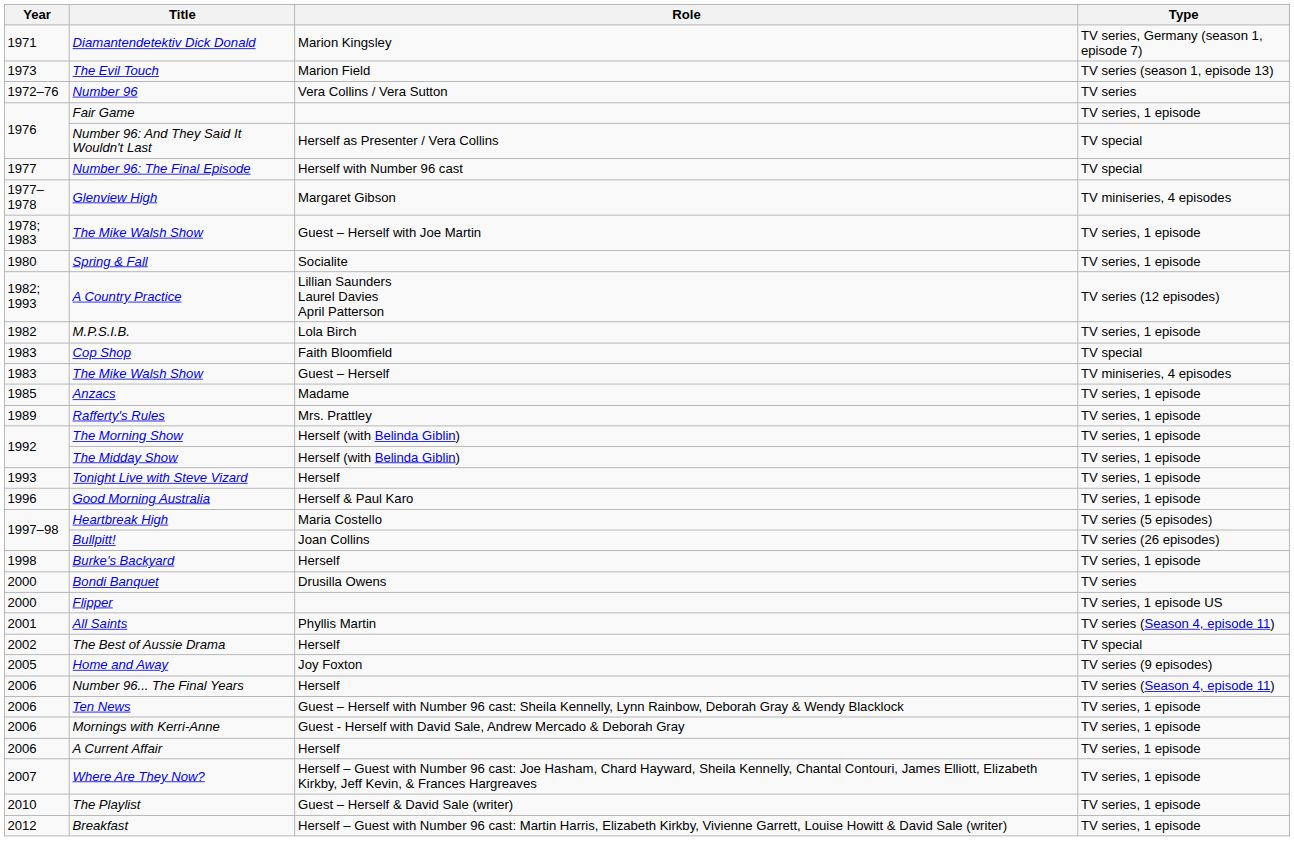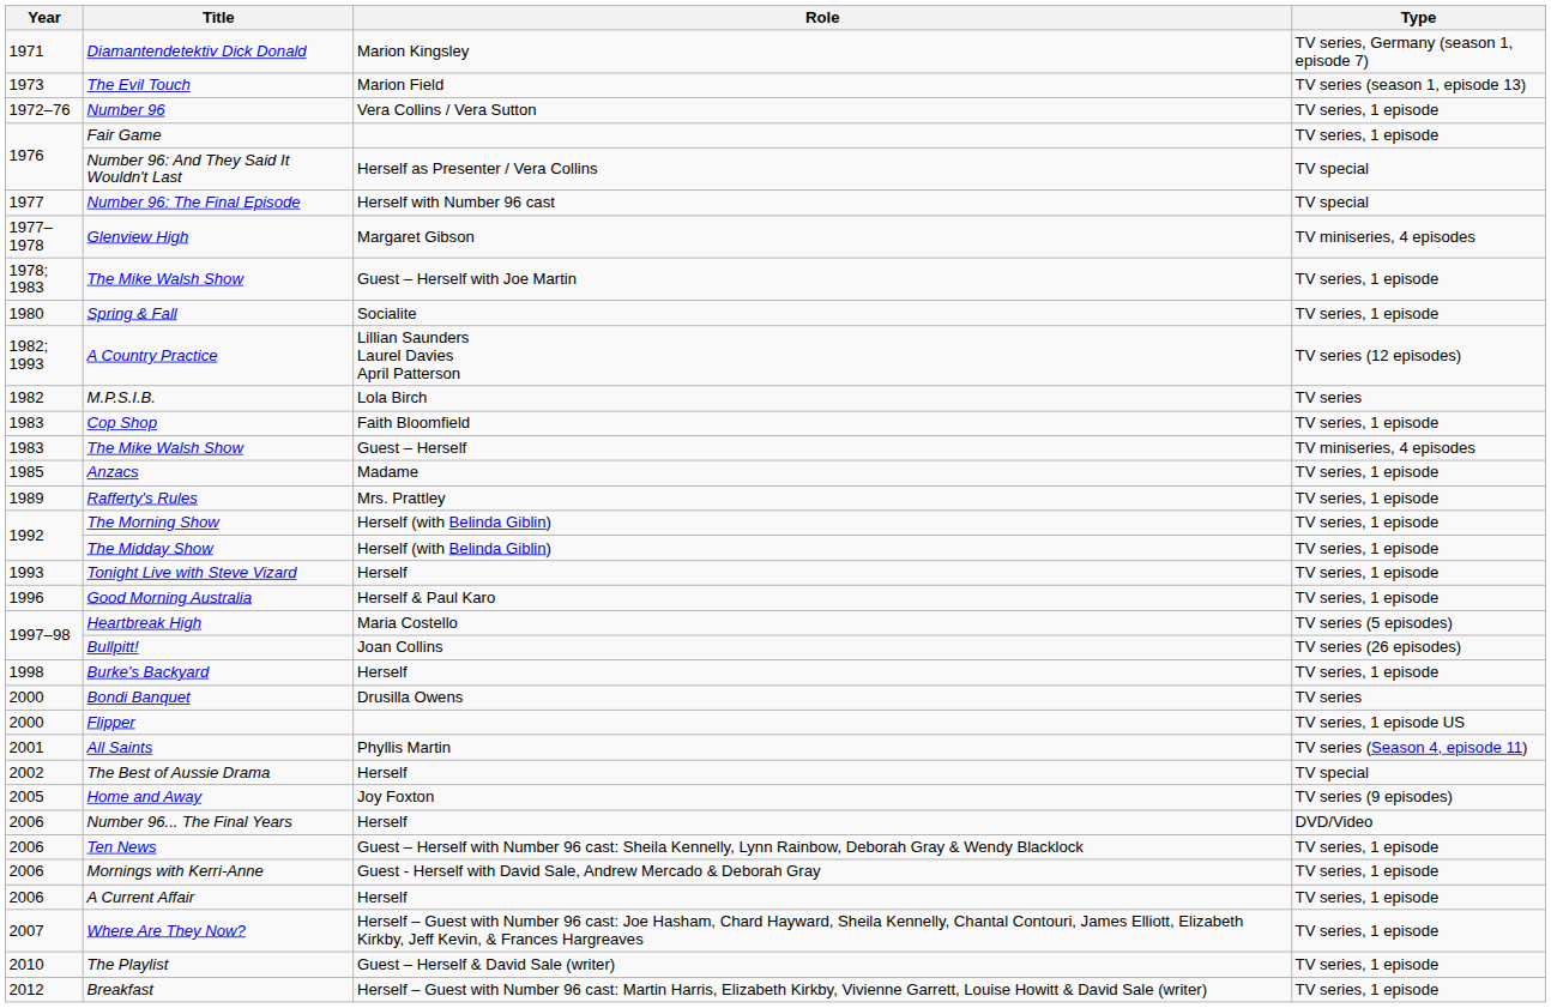 <table class="wikitable sortable plainrowheaders">
 <tr>
 <th scope="col">Year</th>
 <th scope="col">Title</th>
 <th scope="col">Role</th>
 <th scope="col">Type</th>
 </tr>
 <tr>
 <td>1971</td>
 <td><em><a href='#'>Diamantendetektiv Dick Donald</a></em></td>
 <td>Marion Kingsley</td>
 <td>TV series, Germany (season 1, episode 7)</td>
 </tr>
 <tr>
 <td>1973</td>
 <td><em><a href='#'>The Evil Touch</a></em></td>
 <td>Marion Field</td>
 <td>TV series (season 1, episode 13)</td>
 </tr>
 <tr>
 <td>1972–76</td>
 <td><em><a href='#'>Number 96</a></em></td>
 <td>Vera Collins / Vera Sutton</td>
-<td>TV series</td>
+<td>TV series, 1 episode</td>
 </tr>
 <tr>
 <td rowspan=2>1976</td>
 <td><em>Fair Game</em></td>
 <td></td>
 <td>TV series, 1 episode</td>
 </tr>
 <tr>
 <td><em>Number 96: And They Said It Wouldn't Last</em></td>
 <td>Herself as Presenter / Vera Collins</td>
 <td>TV special</td>
 </tr>
 <tr>
 <td>1977</td>
 <td><em><a href='#'>Number 96: The Final Episode</a></em></td>
 <td>Herself with Number 96 cast</td>
 <td>TV special</td>
 </tr>
 <tr>
 <td>1977–1978</td>
 <td><em><a href='#'>Glenview High</a></em></td>
 <td>Margaret Gibson</td>
 <td>TV miniseries, 4 episodes</td>
 </tr>
 <tr>
 <td>1978; 1983</td>
 <td><em><a href='#'>The Mike Walsh Show</a></em></td>
 <td>Guest – Herself with Joe Martin</td>
 <td>TV series, 1 episode</td>
 </tr>
 <tr>
 <td>1980</td>
 <td><em><a href='#'>Spring & Fall</a></em></td>
 <td>Socialite</td>
 <td>TV series, 1 episode</td>
 </tr>
 <tr>
 <td>1982; 1993</td>
 <td><em><a href='#'>A Country Practice</a></em></td>
 <td>Lillian Saunders<br>Laurel Davies<br>April Patterson</td>
 <td>TV series (12 episodes)</td>
 </tr>
 <tr>
 <td>1982</td>
 <td><em>M.P.S.I.B.</em></td>
 <td>Lola Birch</td>
-<td>TV series, 1 episode</td>
+<td>TV series</td>
 </tr>
 <tr>
 <td>1983</td>
 <td><em><a href='#'>Cop Shop</a></em></td>
 <td>Faith Bloomfield</td>
-<td>TV special</td>
+<td>TV series, 1 episode</td>
 </tr>
 <tr>
 <td>1983</td>
 <td><em><a href='#'>The Mike Walsh Show</a></em></td>
 <td>Guest – Herself</td>
 <td>TV miniseries, 4 episodes</td>
 </tr>
 <tr>
 <td>1985</td>
 <td><em><a href='#'>Anzacs</a></em></td>
 <td>Madame</td>
 <td>TV series, 1 episode</td>
 </tr>
 <tr>
 <td>1989</td>
 <td><em><a href='#'>Rafferty's Rules</a></em></td>
 <td>Mrs. Prattley</td>
 <td>TV series, 1 episode</td>
 </tr>
 <tr>
 <td rowspan=2>1992</td>
 <td><em><a href='#'>The Morning Show</a></em></td>
 <td>Herself (with <a href='#'>Belinda Giblin</a>)</td>
 <td>TV series, 1 episode</td>
 </tr>
 <tr>
 <td><em><a href='#'>The Midday Show</a></em></td>
 <td>Herself (with <a href='#'>Belinda Giblin</a>)</td>
 <td>TV series, 1 episode</td>
 </tr>
 <tr>
 <td>1993</td>
 <td><em><a href='#'>Tonight Live with Steve Vizard</a></em></td>
 <td>Herself</td>
 <td>TV series, 1 episode</td>
 </tr>
 <tr>
 <td>1996</td>
 <td><em><a href='#'>Good Morning Australia</a></em></td>
 <td>Herself & Paul Karo</td>
 <td>TV series, 1 episode</td>
 </tr>
 <tr>
 <td rowspan=2>1997–98</td>
 <td><em><a href='#'>Heartbreak High</a></em></td>
 <td>Maria Costello</td>
 <td>TV series (5 episodes)</td>
 </tr>
 <tr>
 <td><em><a href='#'>Bullpitt!</a></em></td>
 <td>Joan Collins</td>
 <td>TV series (26 episodes)</td>
 </tr>
 <tr>
 <td>1998</td>
 <td><em><a href='#'>Burke's Backyard</a></em></td>
 <td>Herself</td>
 <td>TV series, 1 episode</td>
 </tr>
 <tr>
 <td>2000</td>
 <td><em><a href='#'>Bondi Banquet</a></em></td>
 <td>Drusilla Owens</td>
 <td>TV series</td>
 </tr>
 <tr>
 <td>2000</td>
 <td><em><a href='#'>Flipper</a></em></td>
 <td></td>
 <td>TV series, 1 episode US</td>
 </tr>
 <tr>
 <td>2001</td>
 <td><em><a href='#'>All Saints</a></em></td>
 <td>Phyllis Martin</td>
 <td>TV series (<a href='#'>Season 4, episode 11</a>)</td>
 </tr>
 <tr>
 <td>2002</td>
 <td><em>The Best of Aussie Drama</em></td>
 <td>Herself</td>
 <td>TV special</td>
 </tr>
 <tr>
 <td>2005</td>
 <td><em><a href='#'>Home and Away</a></em></td>
 <td>Joy Foxton</td>
 <td>TV series (9 episodes)</td>
 </tr>
 <tr>
 <td>2006</td>
 <td><em>Number 96... The Final Years</em></td>
 <td>Herself</td>
-<td>TV series (<a href='#'>Season 4, episode 11</a>)</td>
+<td>DVD/Video</td>
 </tr>
 <tr>
 <td>2006</td>
 <td><em><a href='#'>Ten News</a></em></td>
 <td>Guest – Herself with Number 96 cast: Sheila Kennelly, Lynn Rainbow, Deborah Gray & Wendy Blacklock</td>
 <td>TV series, 1 episode</td>
 </tr>
 <tr>
 <td>2006</td>
 <td><em>Mornings with Kerri-Anne</em></td>
 <td>Guest - Herself with David Sale, Andrew Mercado & Deborah Gray</td>
 <td>TV series, 1 episode</td>
 </tr>
 <tr>
 <td>2006</td>
 <td><em>A Current Affair</em></td>
 <td>Herself</td>
 <td>TV series, 1 episode</td>
 </tr>
 <tr>
 <td>2007</td>
 <td><em><a href='#'>Where Are They Now?</a></em></td>
 <td>Herself – Guest with Number 96 cast: Joe Hasham, Chard Hayward, Sheila Kennelly, Chantal Contouri, James Elliott, Elizabeth Kirkby, Jeff Kevin, & Frances Hargreaves</td>
 <td>TV series, 1 episode</td>
 </tr>
 <tr>
 <td>2010</td>
 <td><em>The Playlist</em></td>
 <td>Guest – Herself & David Sale (writer)</td>
 <td>TV series, 1 episode</td>
 </tr>
 <tr>
 <td>2012</td>
 <td><em>Breakfast</em></td>
 <td>Herself – Guest with Number 96 cast: Martin Harris, Elizabeth Kirkby, Vivienne Garrett, Louise Howitt & David Sale (writer)</td>
 <td>TV series, 1 episode</td>
 </tr>
 </table>
